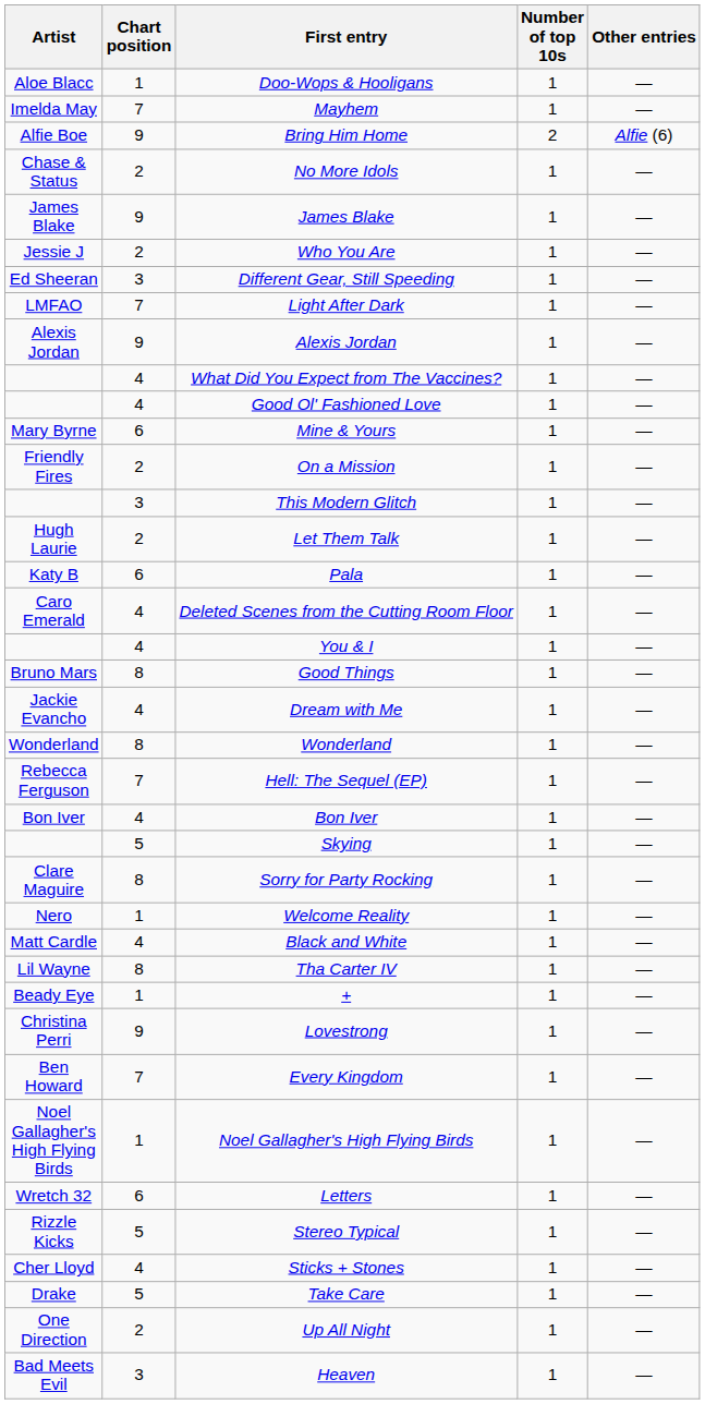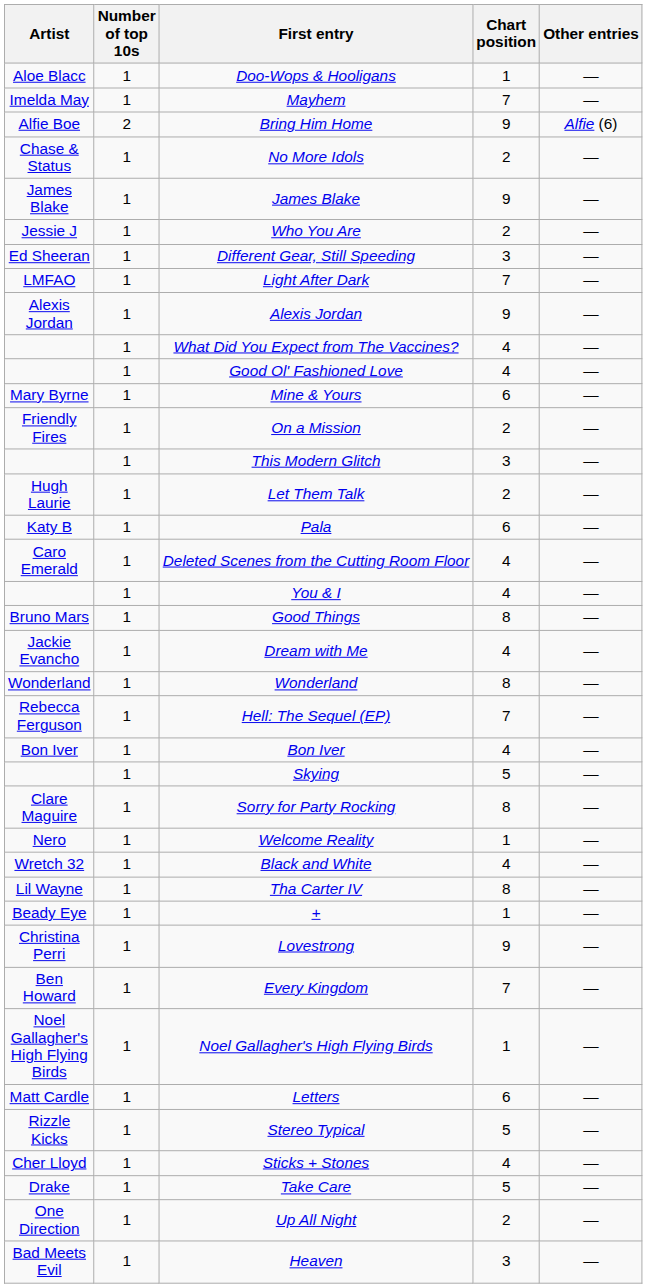 <table class="wikitable sortable mw-collapsible mw-collapsed" style="text-align: center;">
 <tr>
 <th scope="col" style="width:55px;">Artist</th>
+<th scope="col" style="width:55px;" data-sort-type="number">Number of top 10s</th>
+<th scope="col" style="text-align:center;">First entry</th>
 <th scope="col" style="width:55px;" data-sort-type="number">Chart position</th>
-<th scope="col" style="text-align:center;">First entry</th>
-<th scope="col" style="width:55px;" data-sort-type="number">Number of top 10s</th>
 <th scope="col" style="text-align:center;">Other entries</th>
 </tr>
 <tr>
 <td><a href='#'>Aloe Blacc</a></td>
 <td>1</td>
 <td><em><a href='#'>Doo-Wops & Hooligans</a></em></td>
 <td>1</td>
 <td>—</td>
 </tr>
 <tr>
 <td><a href='#'>Imelda May</a></td>
+<td>1</td>
+<td><em><a href='#'>Mayhem</a></em></td>
 <td>7</td>
-<td><em><a href='#'>Mayhem</a></em></td>
-<td>1</td>
 <td>—</td>
 </tr>
 <tr>
 <td><a href='#'>Alfie Boe</a></td>
+<td>2</td>
+<td><em><a href='#'>Bring Him Home</a></em></td>
 <td>9</td>
-<td><em><a href='#'>Bring Him Home</a></em></td>
-<td>2</td>
 <td><em><a href='#'>Alfie</a></em> (6)</td>
 </tr>
 <tr>
 <td><a href='#'>Chase & Status</a></td>
+<td>1</td>
+<td><em><a href='#'>No More Idols</a></em></td>
 <td>2</td>
-<td><em><a href='#'>No More Idols</a></em></td>
-<td>1</td>
 <td>—</td>
 </tr>
 <tr>
 <td><a href='#'>James Blake</a></td>
+<td>1</td>
+<td><em><a href='#'>James Blake</a></em></td>
 <td>9</td>
-<td><em><a href='#'>James Blake</a></em></td>
-<td>1</td>
 <td>—</td>
 </tr>
 <tr>
 <td><a href='#'>Jessie J</a></td>
+<td>1</td>
+<td><em><a href='#'>Who You Are</a></em></td>
 <td>2</td>
-<td><em><a href='#'>Who You Are</a></em></td>
-<td>1</td>
 <td>—</td>
 </tr>
 <tr>
 <td><a href='#'>Ed Sheeran</a></td>
+<td>1</td>
+<td><em><a href='#'>Different Gear, Still Speeding</a></em></td>
 <td>3</td>
-<td><em><a href='#'>Different Gear, Still Speeding</a></em></td>
-<td>1</td>
 <td>—</td>
 </tr>
 <tr>
 <td><a href='#'>LMFAO</a></td>
+<td>1</td>
+<td><em><a href='#'>Light After Dark</a></em></td>
 <td>7</td>
-<td><em><a href='#'>Light After Dark</a></em></td>
-<td>1</td>
 <td>—</td>
 </tr>
 <tr>
 <td><a href='#'>Alexis Jordan</a></td>
+<td>1</td>
+<td><em><a href='#'>Alexis Jordan</a></em></td>
 <td>9</td>
-<td><em><a href='#'>Alexis Jordan</a></em></td>
-<td>1</td>
 <td>—</td>
 </tr>
 <tr>
 <td></td>
+<td>1</td>
+<td><em><a href='#'>What Did You Expect from The Vaccines?</a></em></td>
 <td>4</td>
-<td><em><a href='#'>What Did You Expect from The Vaccines?</a></em></td>
-<td>1</td>
 <td>—</td>
 </tr>
 <tr>
 <td></td>
+<td>1</td>
+<td><em><a href='#'>Good Ol' Fashioned Love</a></em></td>
 <td>4</td>
-<td><em><a href='#'>Good Ol' Fashioned Love</a></em></td>
-<td>1</td>
 <td>—</td>
 </tr>
 <tr>
 <td><a href='#'>Mary Byrne</a></td>
+<td>1</td>
+<td><em><a href='#'>Mine & Yours</a></em></td>
 <td>6</td>
-<td><em><a href='#'>Mine & Yours</a></em></td>
-<td>1</td>
 <td>—</td>
 </tr>
 <tr>
 <td><a href='#'>Friendly Fires</a></td>
+<td>1</td>
+<td><em><a href='#'>On a Mission</a></em></td>
 <td>2</td>
-<td><em><a href='#'>On a Mission</a></em></td>
-<td>1</td>
 <td>—</td>
 </tr>
 <tr>
 <td></td>
+<td>1</td>
+<td><em><a href='#'>This Modern Glitch</a></em></td>
 <td>3</td>
-<td><em><a href='#'>This Modern Glitch</a></em></td>
-<td>1</td>
 <td>—</td>
 </tr>
 <tr>
 <td><a href='#'>Hugh Laurie</a></td>
+<td>1</td>
+<td><em><a href='#'>Let Them Talk</a></em></td>
 <td>2</td>
-<td><em><a href='#'>Let Them Talk</a></em></td>
-<td>1</td>
 <td>—</td>
 </tr>
 <tr>
 <td><a href='#'>Katy B</a></td>
+<td>1</td>
+<td><em><a href='#'>Pala</a></em></td>
 <td>6</td>
-<td><em><a href='#'>Pala</a></em></td>
-<td>1</td>
 <td>—</td>
 </tr>
 <tr>
 <td><a href='#'>Caro Emerald</a></td>
+<td>1</td>
+<td><em><a href='#'>Deleted Scenes from the Cutting Room Floor</a></em></td>
 <td>4</td>
-<td><em><a href='#'>Deleted Scenes from the Cutting Room Floor</a></em></td>
-<td>1</td>
 <td>—</td>
 </tr>
 <tr>
 <td></td>
+<td>1</td>
+<td><em><a href='#'>You & I</a></em></td>
 <td>4</td>
-<td><em><a href='#'>You & I</a></em></td>
-<td>1</td>
 <td>—</td>
 </tr>
 <tr>
 <td><a href='#'>Bruno Mars</a></td>
+<td>1</td>
+<td><em><a href='#'>Good Things</a></em></td>
 <td>8</td>
-<td><em><a href='#'>Good Things</a></em></td>
-<td>1</td>
 <td>—</td>
 </tr>
 <tr>
 <td><a href='#'>Jackie Evancho</a></td>
+<td>1</td>
+<td><em><a href='#'>Dream with Me</a></em></td>
 <td>4</td>
-<td><em><a href='#'>Dream with Me</a></em></td>
-<td>1</td>
 <td>—</td>
 </tr>
 <tr>
 <td><a href='#'>Wonderland</a></td>
+<td>1</td>
+<td><em><a href='#'>Wonderland</a></em></td>
 <td>8</td>
-<td><em><a href='#'>Wonderland</a></em></td>
-<td>1</td>
 <td>—</td>
 </tr>
 <tr>
 <td><a href='#'>Rebecca Ferguson</a></td>
+<td>1</td>
+<td><em><a href='#'>Hell: The Sequel (EP)</a></em></td>
 <td>7</td>
-<td><em><a href='#'>Hell: The Sequel (EP)</a></em></td>
-<td>1</td>
 <td>—</td>
 </tr>
 <tr>
 <td><a href='#'>Bon Iver</a></td>
+<td>1</td>
+<td><em><a href='#'>Bon Iver</a></em></td>
 <td>4</td>
-<td><em><a href='#'>Bon Iver</a></em></td>
-<td>1</td>
 <td>—</td>
 </tr>
 <tr>
 <td></td>
+<td>1</td>
+<td><em><a href='#'>Skying</a></em></td>
 <td>5</td>
-<td><em><a href='#'>Skying</a></em></td>
-<td>1</td>
 <td>—</td>
 </tr>
 <tr>
 <td><a href='#'>Clare Maguire</a></td>
+<td>1</td>
+<td><em><a href='#'>Sorry for Party Rocking</a></em></td>
 <td>8</td>
-<td><em><a href='#'>Sorry for Party Rocking</a></em></td>
-<td>1</td>
 <td>—</td>
 </tr>
 <tr>
 <td><a href='#'>Nero</a></td>
 <td>1</td>
 <td><em><a href='#'>Welcome Reality</a></em></td>
 <td>1</td>
 <td>—</td>
 </tr>
 <tr>
-<td><a href='#'>Matt Cardle</a></td>
+<td><a href='#'>Wretch 32</a></td>
+<td>1</td>
+<td><em><a href='#'>Black and White</a></em></td>
 <td>4</td>
-<td><em><a href='#'>Black and White</a></em></td>
-<td>1</td>
 <td>—</td>
 </tr>
 <tr>
 <td><a href='#'>Lil Wayne</a></td>
+<td>1</td>
+<td><em><a href='#'>Tha Carter IV</a></em></td>
 <td>8</td>
-<td><em><a href='#'>Tha Carter IV</a></em></td>
-<td>1</td>
 <td>—</td>
 </tr>
 <tr>
 <td><a href='#'>Beady Eye</a></td>
 <td>1</td>
 <td><em><a href='#'>+</a></em></td>
 <td>1</td>
 <td>—</td>
 </tr>
 <tr>
 <td><a href='#'>Christina Perri</a></td>
+<td>1</td>
+<td><em><a href='#'>Lovestrong</a></em></td>
 <td>9</td>
-<td><em><a href='#'>Lovestrong</a></em></td>
-<td>1</td>
 <td>—</td>
 </tr>
 <tr>
 <td><a href='#'>Ben Howard</a></td>
+<td>1</td>
+<td><em><a href='#'>Every Kingdom</a></em></td>
 <td>7</td>
-<td><em><a href='#'>Every Kingdom</a></em></td>
-<td>1</td>
 <td>—</td>
 </tr>
 <tr>
 <td><a href='#'>Noel Gallagher's High Flying Birds</a></td>
 <td>1</td>
 <td><em><a href='#'>Noel Gallagher's High Flying Birds</a></em></td>
 <td>1</td>
 <td>—</td>
 </tr>
 <tr>
-<td><a href='#'>Wretch 32</a></td>
+<td><a href='#'>Matt Cardle</a></td>
+<td>1</td>
+<td><em><a href='#'>Letters</a></em></td>
 <td>6</td>
-<td><em><a href='#'>Letters</a></em></td>
-<td>1</td>
 <td>—</td>
 </tr>
 <tr>
 <td><a href='#'>Rizzle Kicks</a></td>
+<td>1</td>
+<td><em><a href='#'>Stereo Typical</a></em></td>
 <td>5</td>
-<td><em><a href='#'>Stereo Typical</a></em></td>
-<td>1</td>
 <td>—</td>
 </tr>
 <tr>
 <td><a href='#'>Cher Lloyd</a></td>
+<td>1</td>
+<td><em><a href='#'>Sticks + Stones</a></em></td>
 <td>4</td>
-<td><em><a href='#'>Sticks + Stones</a></em></td>
-<td>1</td>
 <td>—</td>
 </tr>
 <tr>
 <td><a href='#'>Drake</a></td>
+<td>1</td>
+<td><em><a href='#'>Take Care</a></em></td>
 <td>5</td>
-<td><em><a href='#'>Take Care</a></em></td>
-<td>1</td>
 <td>—</td>
 </tr>
 <tr>
 <td><a href='#'>One Direction</a></td>
+<td>1</td>
+<td><em><a href='#'>Up All Night</a></em></td>
 <td>2</td>
-<td><em><a href='#'>Up All Night</a></em></td>
-<td>1</td>
 <td>—</td>
 </tr>
 <tr>
 <td><a href='#'>Bad Meets Evil</a></td>
+<td>1</td>
+<td><em><a href='#'>Heaven</a></em></td>
 <td>3</td>
-<td><em><a href='#'>Heaven</a></em></td>
-<td>1</td>
 <td>—</td>
 </tr>
 </table>
